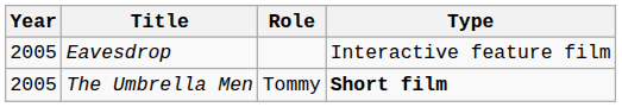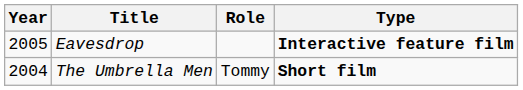 <table class="wikitable">
 <tr>
 <th>Year</th>
 <th>Title</th>
 <th>Role</th>
 <th>Type</th>
 </tr>
 <tr>
 <td>2005</td>
 <td><em>Eavesdrop</em></td>
 <td></td>
-<td>Interactive feature film</td>
+<td><strong>Interactive feature film</strong></td>
 </tr>
 <tr>
-<td>2005</td>
+<td>2004</td>
 <td><em>The Umbrella Men</em></td>
 <td>Tommy</td>
 <td><strong>Short film</strong></td>
 </tr>
 </table>
